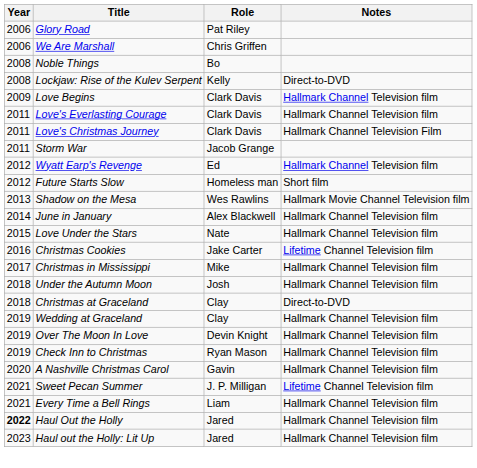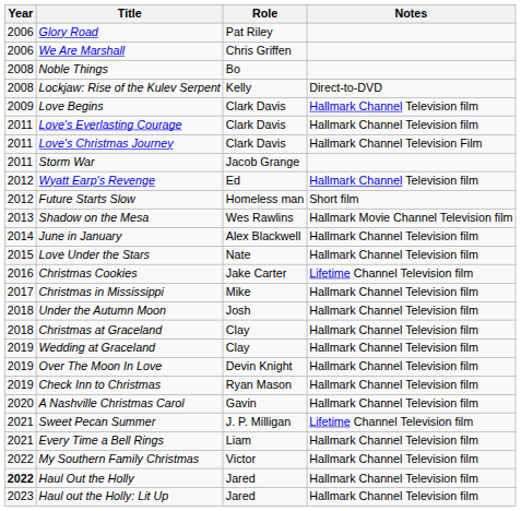 <table class="wikitable sortable">
 <tr>
 <th>Year</th>
 <th>Title</th>
 <th>Role</th>
 <th class="unsortable">Notes</th>
 </tr>
 <tr>
 <td>2006</td>
 <td><em><a href='#'>Glory Road</a></em></td>
 <td>Pat Riley</td>
 <td></td>
 </tr>
 <tr>
 <td>2006</td>
 <td><em><a href='#'>We Are Marshall</a></em></td>
 <td>Chris Griffen</td>
 <td></td>
 </tr>
 <tr>
 <td>2008</td>
 <td><em>Noble Things</em></td>
 <td>Bo</td>
 <td></td>
 </tr>
 <tr>
 <td>2008</td>
 <td><em>Lockjaw: Rise of the Kulev Serpent</em></td>
 <td>Kelly</td>
 <td>Direct-to-DVD</td>
 </tr>
 <tr>
 <td>2009</td>
 <td><em>Love Begins</em></td>
 <td>Clark Davis</td>
 <td><a href='#'>Hallmark Channel</a> Television film</td>
 </tr>
 <tr>
 <td>2011</td>
 <td><em><a href='#'>Love's Everlasting Courage</a></em></td>
 <td>Clark Davis</td>
 <td>Hallmark Channel Television film</td>
 </tr>
 <tr>
 <td>2011</td>
 <td><em><a href='#'>Love's Christmas Journey</a></em></td>
 <td>Clark Davis</td>
 <td>Hallmark Channel Television Film</td>
 </tr>
 <tr>
 <td>2011</td>
 <td><em>Storm War</em></td>
 <td>Jacob Grange</td>
 <td></td>
 </tr>
 <tr>
 <td>2012</td>
 <td><em><a href='#'>Wyatt Earp's Revenge</a></em></td>
 <td>Ed</td>
 <td><a href='#'>Hallmark Channel</a> Television film</td>
 </tr>
 <tr>
 <td>2012</td>
 <td><em>Future Starts Slow</em></td>
 <td>Homeless man</td>
 <td>Short film</td>
 </tr>
 <tr>
 <td>2013</td>
 <td><em>Shadow on the Mesa</em></td>
 <td>Wes Rawlins</td>
 <td>Hallmark Movie Channel Television film</td>
 </tr>
 <tr>
 <td>2014</td>
 <td><em>June in January</em></td>
 <td>Alex Blackwell</td>
 <td>Hallmark Channel Television film</td>
 </tr>
 <tr>
 <td>2015</td>
 <td><em>Love Under the Stars</em></td>
 <td>Nate</td>
 <td>Hallmark Channel Television film</td>
 </tr>
 <tr>
 <td>2016</td>
 <td><em>Christmas Cookies</em></td>
 <td>Jake Carter</td>
 <td><a href='#'>Lifetime</a> Channel Television film</td>
 </tr>
 <tr>
 <td>2017</td>
 <td><em>Christmas in Mississippi</em></td>
 <td>Mike</td>
 <td>Hallmark Channel Television film</td>
 </tr>
 <tr>
 <td>2018</td>
 <td><em>Under the Autumn Moon</em></td>
 <td>Josh</td>
 <td>Hallmark Channel Television film</td>
 </tr>
 <tr>
 <td>2018</td>
 <td><em>Christmas at Graceland</em></td>
 <td>Clay</td>
-<td>Direct-to-DVD</td>
+<td>Hallmark Channel Television film</td>
 </tr>
 <tr>
 <td>2019</td>
 <td><em>Wedding at Graceland</em></td>
 <td>Clay</td>
 <td>Hallmark Channel Television film</td>
 </tr>
 <tr>
 <td>2019</td>
 <td><em>Over The Moon In Love</em></td>
 <td>Devin Knight</td>
 <td>Hallmark Channel Television film</td>
 </tr>
 <tr>
 <td>2019</td>
 <td><em>Check Inn to Christmas</em></td>
 <td>Ryan Mason</td>
 <td>Hallmark Channel Television film</td>
 </tr>
 <tr>
 <td>2020</td>
 <td><em>A Nashville Christmas Carol</em></td>
 <td>Gavin</td>
 <td>Hallmark Channel Television film</td>
 </tr>
 <tr>
 <td>2021</td>
 <td><em>Sweet Pecan Summer</em></td>
 <td>J. P. Milligan</td>
 <td><a href='#'>Lifetime</a> Channel Television film</td>
 </tr>
 <tr>
 <td>2021</td>
 <td><em>Every Time a Bell Rings</em></td>
 <td>Liam</td>
 <td>Hallmark Channel Television film</td>
 </tr>
 <tr>
+<td>2022</td>
+<td><em>My Southern Family Christmas</em></td>
+<td>Victor</td>
+<td>Hallmark Channel Television film</td>
+</tr>
+<tr>
 <td><strong>2022</strong></td>
 <td><em>Haul Out the Holly</em></td>
 <td>Jared</td>
 <td>Hallmark Channel Television film </td>
 </tr>
 <tr>
 <td>2023</td>
 <td><em>Haul out the Holly: Lit Up</em></td>
 <td>Jared</td>
 <td>Hallmark Channel Television film </td>
 </tr>
 </table>
